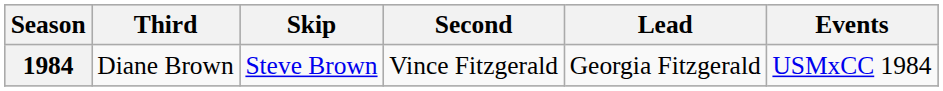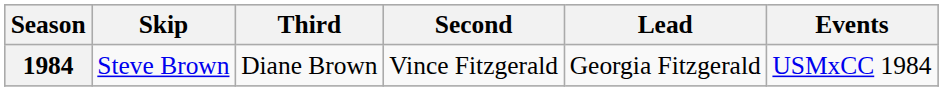 <table class="wikitable">
 <tr>
 <th scope="col">Season</th>
+<th scope="col">Skip</th>
 <th scope="col">Third</th>
-<th scope="col">Skip</th>
 <th scope="col">Second</th>
 <th scope="col">Lead</th>
 <th scope="col">Events</th>
 </tr>
 <tr>
 <th scope="row">1984</th>
+<td><a href='#'>Steve Brown</a></td>
 <td>Diane Brown</td>
-<td><a href='#'>Steve Brown</a></td>
 <td>Vince Fitzgerald</td>
 <td>Georgia Fitzgerald</td>
 <td><a href='#'>USMxCC</a> 1984 </td>
 </tr>
 </table>
